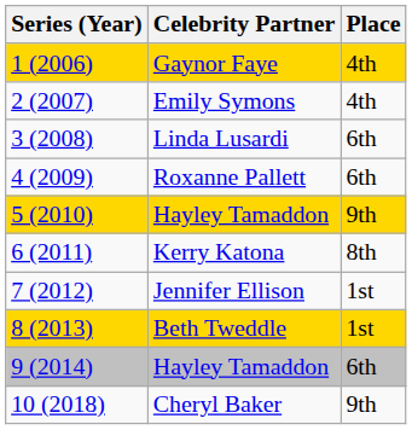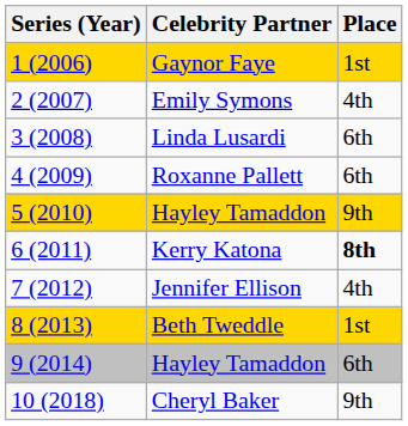 <table class="wikitable">
 <tr>
 <th>Series (Year)</th>
 <th>Celebrity Partner</th>
 <th>Place</th>
 </tr>
 <tr bgcolor=gold>
 <td><a href='#'>1 (2006)</a></td>
 <td><a href='#'>Gaynor Faye</a></td>
-<td>4th</td>
+<td>1st</td>
 </tr>
 <tr>
 <td><a href='#'>2 (2007)</a></td>
 <td><a href='#'>Emily Symons</a></td>
 <td>4th</td>
 </tr>
 <tr>
 <td><a href='#'>3 (2008)</a></td>
 <td><a href='#'>Linda Lusardi</a></td>
 <td>6th</td>
 </tr>
 <tr>
 <td><a href='#'>4 (2009)</a></td>
 <td><a href='#'>Roxanne Pallett</a></td>
 <td>6th</td>
 </tr>
 <tr bgcolor=gold>
 <td><a href='#'>5 (2010)</a></td>
 <td><a href='#'>Hayley Tamaddon</a></td>
 <td>9th</td>
 </tr>
 <tr>
 <td><a href='#'>6 (2011)</a></td>
 <td><a href='#'>Kerry Katona</a></td>
-<td>8th</td>
+<td><strong>8th</strong></td>
 </tr>
 <tr>
 <td><a href='#'>7 (2012)</a></td>
 <td><a href='#'>Jennifer Ellison</a></td>
-<td>1st</td>
+<td>4th</td>
 </tr>
 <tr bgcolor=gold>
 <td><a href='#'>8 (2013)</a></td>
 <td><a href='#'>Beth Tweddle</a></td>
 <td>1st</td>
 </tr>
 <tr bgcolor=silver>
 <td><a href='#'>9 (2014)</a></td>
 <td><a href='#'>Hayley Tamaddon</a></td>
 <td>6th</td>
 </tr>
 <tr>
 </tr>
 <tr>
 <td><a href='#'>10 (2018)</a></td>
 <td><a href='#'>Cheryl Baker</a></td>
 <td>9th</td>
 </tr>
 </table>
